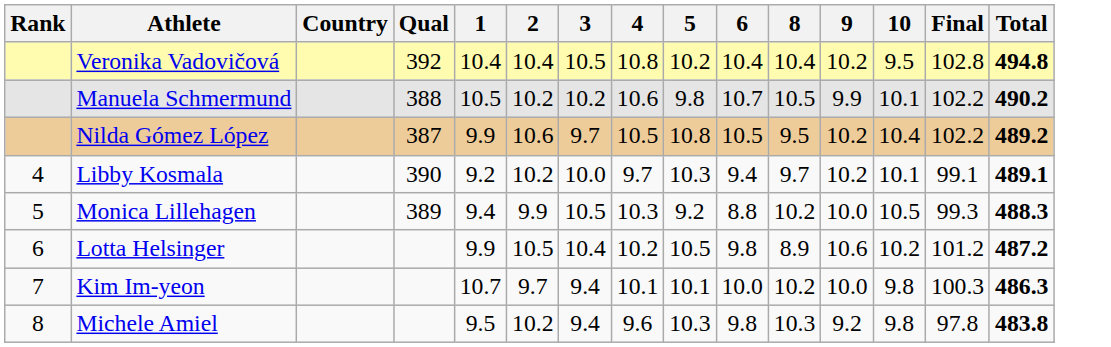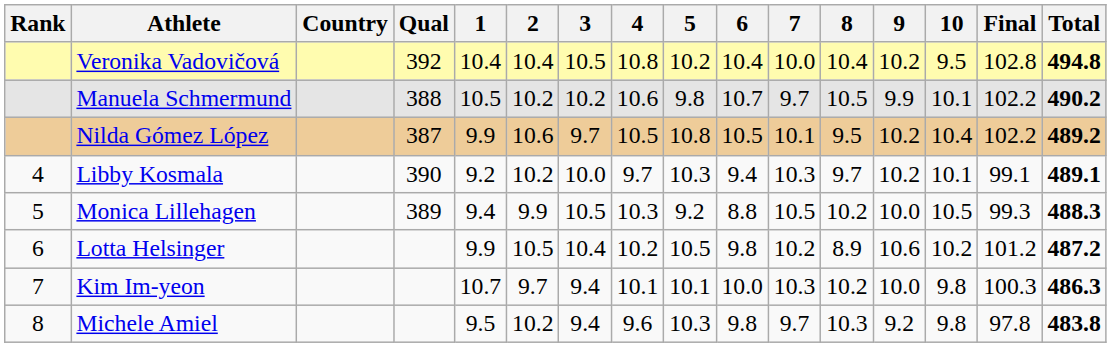 <table class="wikitable sortable">
 <tr>
 <th>Rank</th>
 <th>Athlete</th>
 <th>Country</th>
 <th>Qual</th>
 <th class="unsortable" style="width: 28px">1</th>
 <th class="unsortable" style="width: 28px">2</th>
 <th class="unsortable" style="width: 28px">3</th>
 <th class="unsortable" style="width: 28px">4</th>
 <th class="unsortable" style="width: 28px">5</th>
 <th class="unsortable" style="width: 28px">6</th>
+<th class="unsortable" style="width: 28px">7</th>
 <th class="unsortable" style="width: 28px">8</th>
 <th class="unsortable" style="width: 28px">9</th>
 <th class="unsortable" style="width: 28px">10</th>
 <th>Final</th>
 <th>Total</th>
 </tr>
 <tr style="background:#fffcaf;">
 <td align="center"></td>
 <td align="left"><a href='#'>Veronika Vadovičová</a></td>
 <td align="left"></td>
 <td align="center">392</td>
 <td align="center">10.4</td>
 <td align="center">10.4</td>
 <td align="center">10.5</td>
 <td align="center">10.8</td>
 <td align="center">10.2</td>
 <td align="center">10.4</td>
+<td align="center">10.0</td>
 <td align="center">10.4</td>
 <td align="center">10.2</td>
 <td align="center">9.5</td>
 <td align="center">102.8</td>
 <td align="center"><strong>494.8</strong></td>
 </tr>
 <tr style="background:#e5e5e5;">
 <td align="center"></td>
 <td align="left"><a href='#'>Manuela Schmermund</a></td>
 <td align="left"></td>
 <td align="center">388</td>
 <td align="center">10.5</td>
 <td align="center">10.2</td>
 <td align="center">10.2</td>
 <td align="center">10.6</td>
 <td align="center">9.8</td>
 <td align="center">10.7</td>
+<td align="center">9.7</td>
 <td align="center">10.5</td>
 <td align="center">9.9</td>
 <td align="center">10.1</td>
 <td align="center">102.2</td>
 <td align="center"><strong>490.2</strong></td>
 </tr>
 <tr style="background:#ec9;">
 <td align="center"></td>
 <td align="left"><a href='#'>Nilda Gómez López</a></td>
 <td align="left"></td>
 <td align="center">387</td>
 <td align="center">9.9</td>
 <td align="center">10.6</td>
 <td align="center">9.7</td>
 <td align="center">10.5</td>
 <td align="center">10.8</td>
 <td align="center">10.5</td>
+<td align="center">10.1</td>
 <td align="center">9.5</td>
 <td align="center">10.2</td>
 <td align="center">10.4</td>
 <td align="center">102.2</td>
 <td align="center"><strong>489.2</strong></td>
 </tr>
 <tr>
 <td align="center">4</td>
 <td align="left"><a href='#'>Libby Kosmala</a></td>
 <td align="left"></td>
 <td align="center">390</td>
 <td align="center">9.2</td>
 <td align="center">10.2</td>
 <td align="center">10.0</td>
 <td align="center">9.7</td>
 <td align="center">10.3</td>
 <td align="center">9.4</td>
+<td align="center">10.3</td>
 <td align="center">9.7</td>
 <td align="center">10.2</td>
 <td align="center">10.1</td>
 <td align="center">99.1</td>
 <td align="center"><strong>489.1</strong></td>
 </tr>
 <tr>
 <td align="center">5</td>
 <td align="left"><a href='#'>Monica Lillehagen</a></td>
 <td align="left"></td>
 <td align="center">389</td>
 <td align="center">9.4</td>
 <td align="center">9.9</td>
 <td align="center">10.5</td>
 <td align="center">10.3</td>
 <td align="center">9.2</td>
 <td align="center">8.8</td>
+<td align="center">10.5</td>
 <td align="center">10.2</td>
 <td align="center">10.0</td>
 <td align="center">10.5</td>
 <td align="center">99.3</td>
 <td align="center"><strong>488.3</strong></td>
 </tr>
 <tr>
 <td align="center">6</td>
 <td align="left"><a href='#'>Lotta Helsinger</a></td>
 <td align="left"></td>
 <td align="center"></td>
 <td align="center">9.9</td>
 <td align="center">10.5</td>
 <td align="center">10.4</td>
 <td align="center">10.2</td>
 <td align="center">10.5</td>
 <td align="center">9.8</td>
+<td align="center">10.2</td>
 <td align="center">8.9</td>
 <td align="center">10.6</td>
 <td align="center">10.2</td>
 <td align="center">101.2</td>
 <td align="center"><strong>487.2</strong></td>
 </tr>
 <tr>
 <td align="center">7</td>
 <td align="left"><a href='#'>Kim Im-yeon</a></td>
 <td align="left"></td>
 <td align="center"></td>
 <td align="center">10.7</td>
 <td align="center">9.7</td>
 <td align="center">9.4</td>
 <td align="center">10.1</td>
 <td align="center">10.1</td>
 <td align="center">10.0</td>
+<td align="center">10.3</td>
 <td align="center">10.2</td>
 <td align="center">10.0</td>
 <td align="center">9.8</td>
 <td align="center">100.3</td>
 <td align="center"><strong>486.3</strong></td>
 </tr>
 <tr>
 <td align="center">8</td>
 <td align="left"><a href='#'>Michele Amiel</a></td>
 <td align="left"></td>
 <td align="center"></td>
 <td align="center">9.5</td>
 <td align="center">10.2</td>
 <td align="center">9.4</td>
 <td align="center">9.6</td>
 <td align="center">10.3</td>
 <td align="center">9.8</td>
+<td align="center">9.7</td>
 <td align="center">10.3</td>
 <td align="center">9.2</td>
 <td align="center">9.8</td>
 <td align="center">97.8</td>
 <td align="center"><strong>483.8</strong></td>
 </tr>
 </table>
